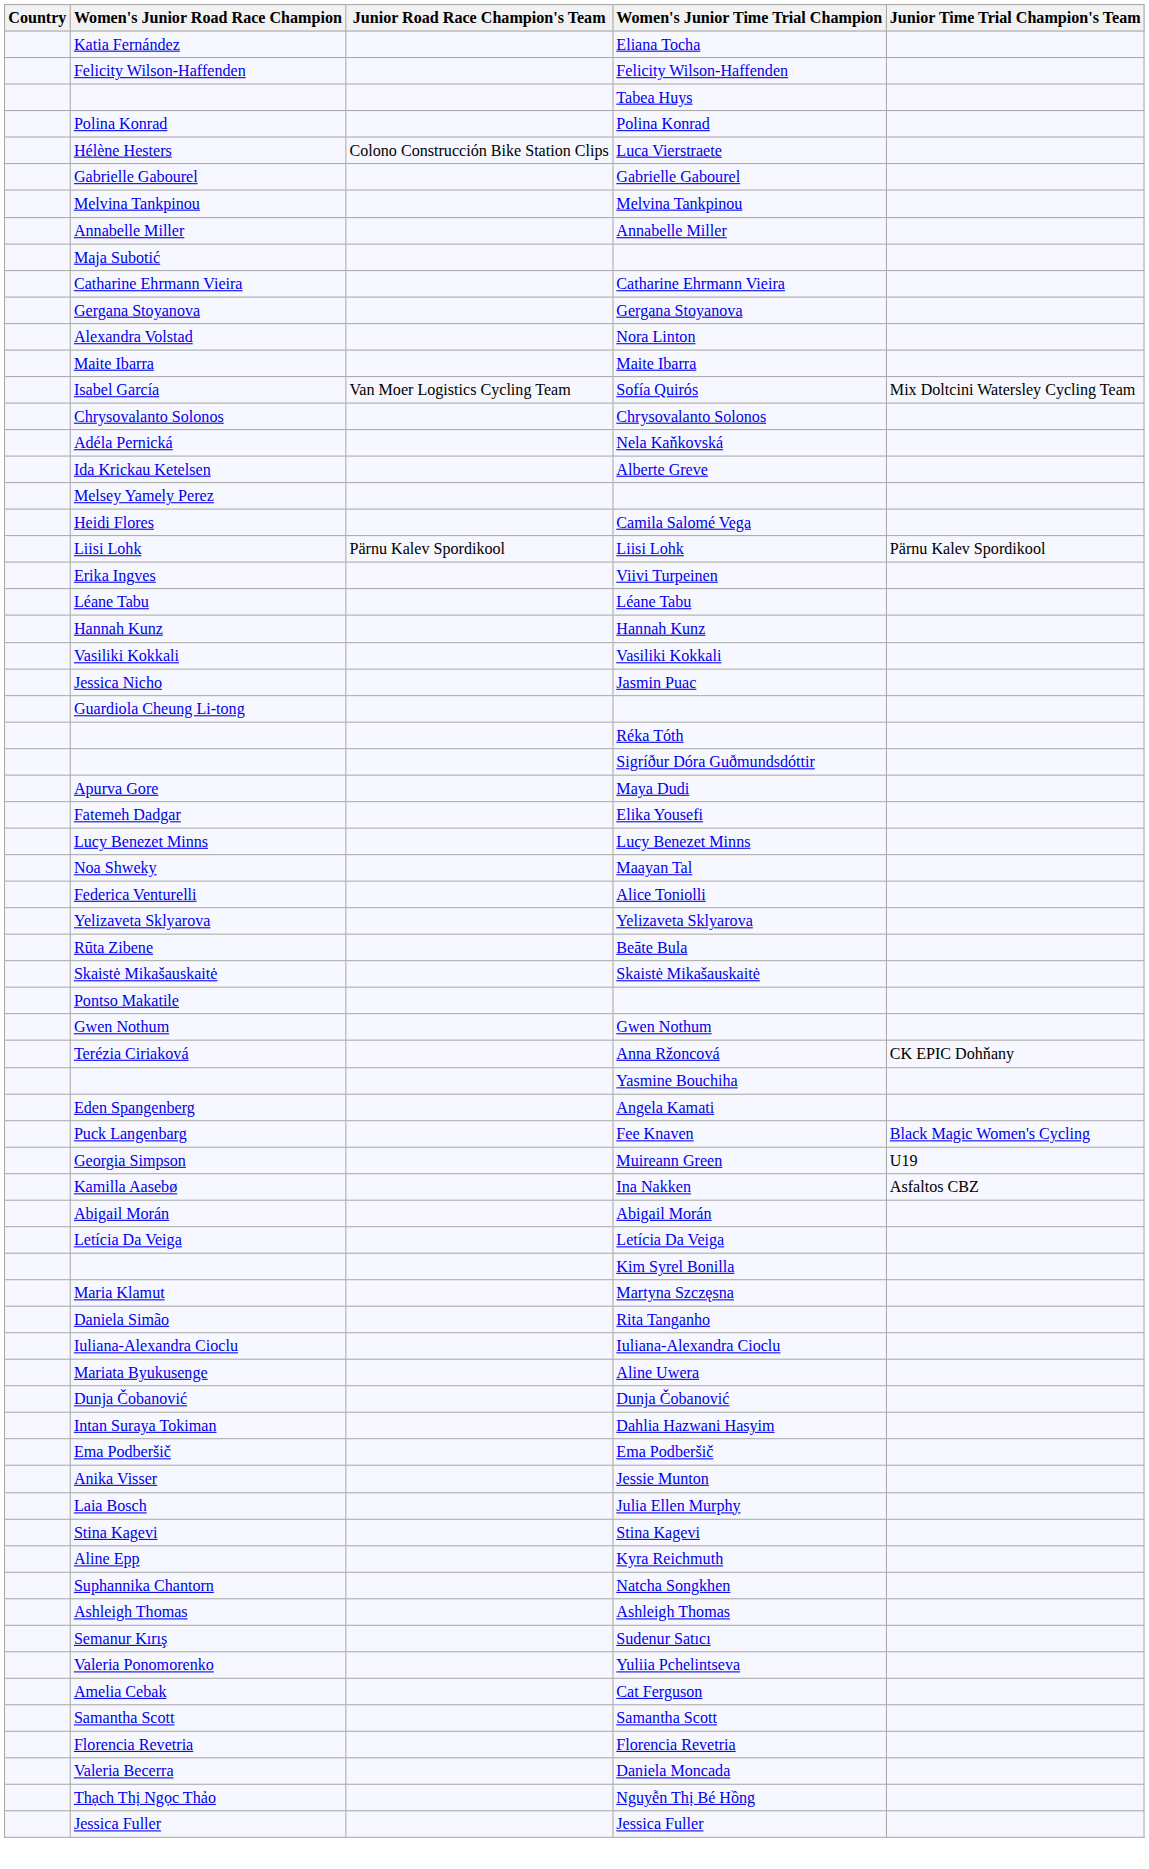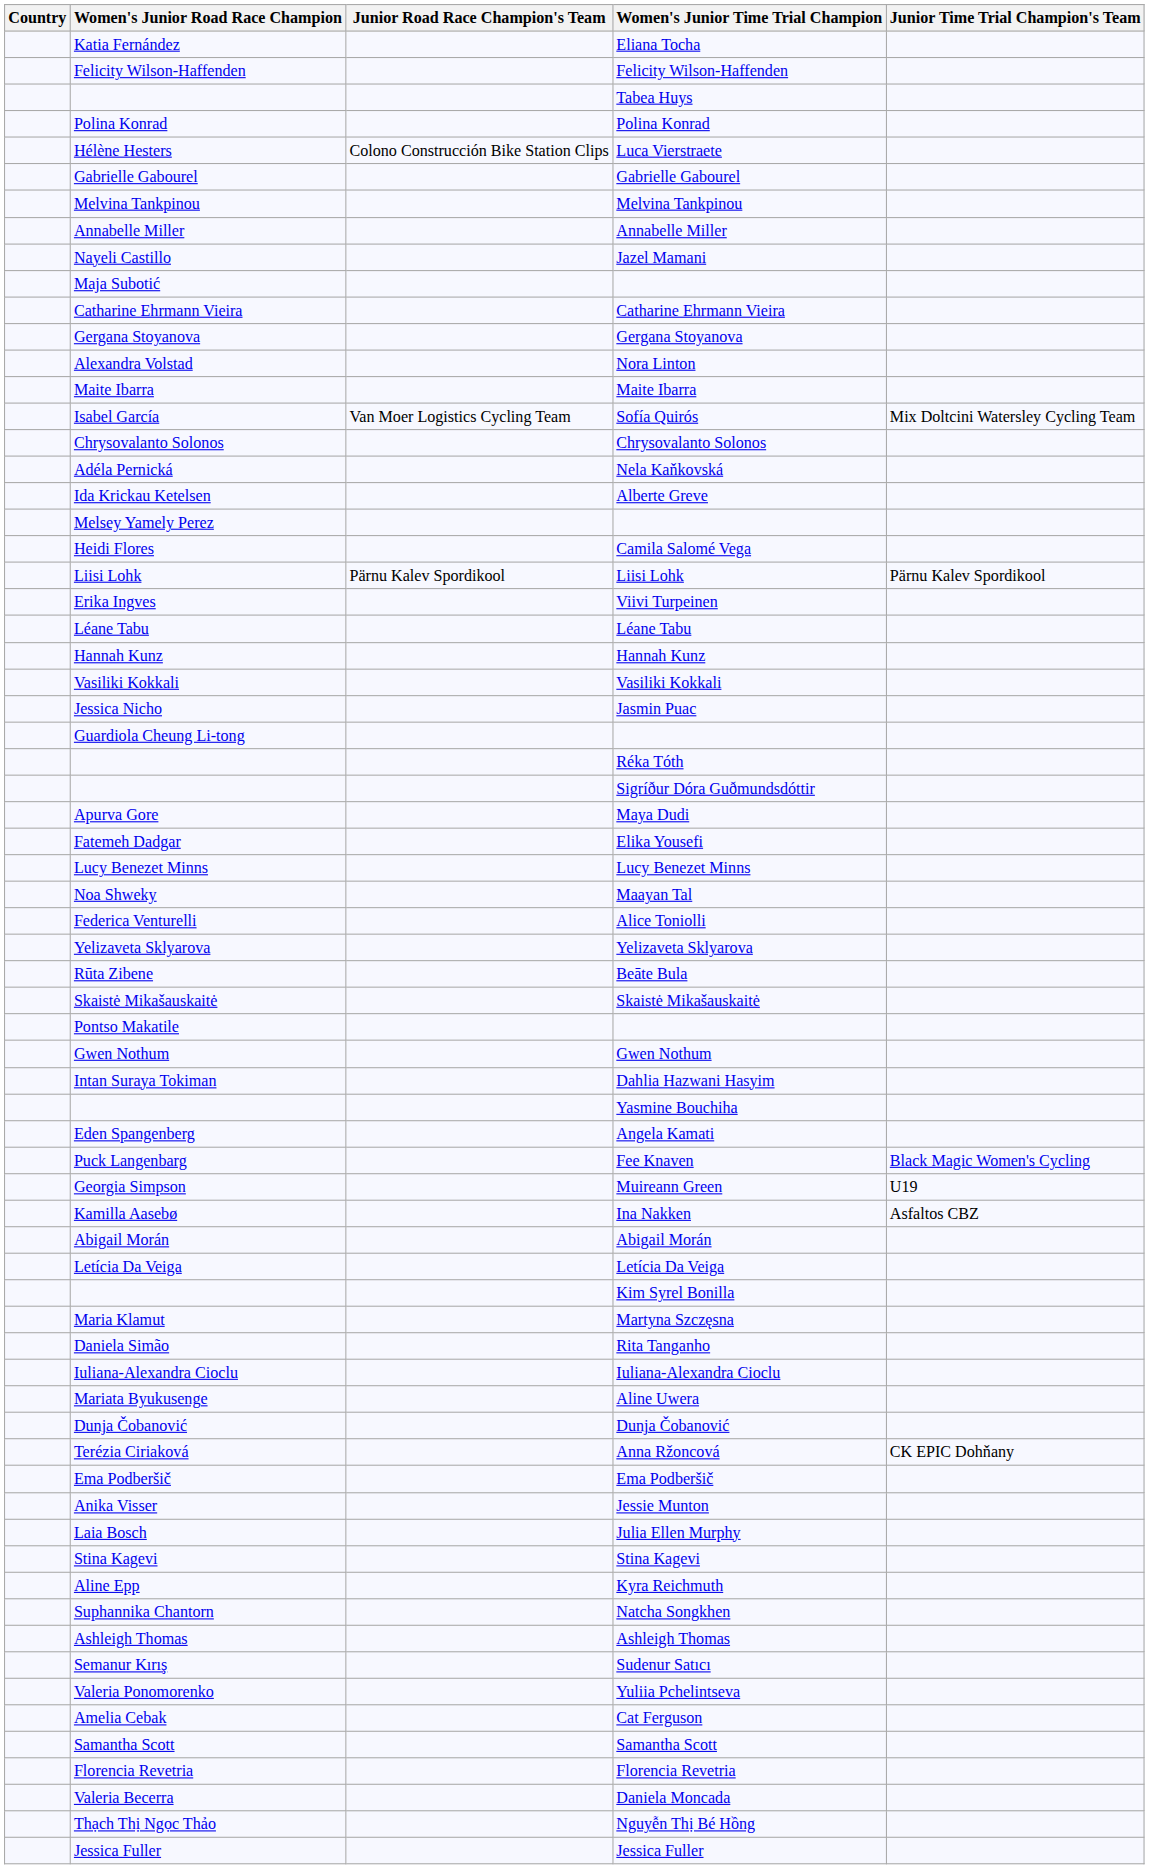 <table class="wikitable sortable"  style="background:#f7f8ff; font-size:95%; border:gray solid 1px;">
 <tr style="background:#ccc; text-align:center;">
 <th>Country</th>
 <th>Women's Junior Road Race Champion</th>
 <th>Junior Road Race Champion's Team</th>
 <th>Women's Junior Time Trial Champion</th>
 <th>Junior Time Trial Champion's Team</th>
 </tr>
 <tr style="vertical-align:top;">
 <td></td>
 <td><a href='#'>Katia Fernández</a></td>
 <td></td>
 <td><a href='#'>Eliana Tocha</a></td>
 <td></td>
 </tr>
 <tr style="vertical-align:top;">
 <td></td>
 <td><a href='#'>Felicity Wilson-Haffenden</a></td>
 <td></td>
 <td><a href='#'>Felicity Wilson-Haffenden</a></td>
 <td></td>
 </tr>
 <tr style="vertical-align:top;">
 <td></td>
 <td></td>
 <td></td>
 <td><a href='#'>Tabea Huys</a></td>
 <td></td>
 </tr>
 <tr style="vertical-align:top;">
 <td></td>
 <td><a href='#'>Polina Konrad</a></td>
 <td></td>
 <td><a href='#'>Polina Konrad</a></td>
 <td></td>
 </tr>
 <tr style="vertical-align:top;">
 <td></td>
 <td><a href='#'>Hélène Hesters</a></td>
 <td>Colono Construcción Bike Station Clips</td>
 <td><a href='#'>Luca Vierstraete</a></td>
 <td></td>
 </tr>
 <tr style="vertical-align:top;">
 <td></td>
 <td><a href='#'>Gabrielle Gabourel</a></td>
 <td></td>
 <td><a href='#'>Gabrielle Gabourel</a></td>
 <td></td>
 </tr>
 <tr style="vertical-align:top;">
 <td></td>
 <td><a href='#'>Melvina Tankpinou</a></td>
 <td></td>
 <td><a href='#'>Melvina Tankpinou</a></td>
 <td></td>
 </tr>
 <tr style="vertical-align:top;">
 <td></td>
 <td><a href='#'>Annabelle Miller</a></td>
 <td></td>
 <td><a href='#'>Annabelle Miller</a></td>
+<td></td>
+</tr>
+<tr style="vertical-align:top;">
+<td></td>
+<td><a href='#'>Nayeli Castillo</a></td>
+<td></td>
+<td><a href='#'>Jazel Mamani</a></td>
 <td></td>
 </tr>
 <tr style="vertical-align:top;">
 <td></td>
 <td><a href='#'>Maja Subotić</a></td>
 <td></td>
 <td></td>
 <td></td>
 </tr>
 <tr style="vertical-align:top;">
 <td></td>
 <td><a href='#'>Catharine Ehrmann Vieira</a></td>
 <td></td>
 <td><a href='#'>Catharine Ehrmann Vieira</a></td>
 <td></td>
 </tr>
 <tr style="vertical-align:top;">
 <td></td>
 <td><a href='#'>Gergana Stoyanova</a></td>
 <td></td>
 <td><a href='#'>Gergana Stoyanova</a></td>
 <td></td>
 </tr>
 <tr style="vertical-align:top;">
 <td></td>
 <td><a href='#'>Alexandra Volstad</a></td>
 <td></td>
 <td><a href='#'>Nora Linton</a></td>
 <td></td>
 </tr>
 <tr style="vertical-align:top;">
 <td></td>
 <td><a href='#'>Maite Ibarra</a></td>
 <td></td>
 <td><a href='#'>Maite Ibarra</a></td>
 <td></td>
 </tr>
 <tr style="vertical-align:top;">
 <td></td>
 <td><a href='#'>Isabel García</a></td>
 <td>Van Moer Logistics Cycling Team</td>
 <td><a href='#'>Sofía Quirós</a></td>
 <td>Mix Doltcini Watersley Cycling Team</td>
 </tr>
 <tr style="vertical-align:top;">
 <td></td>
 <td><a href='#'>Chrysovalanto Solonos</a></td>
 <td></td>
 <td><a href='#'>Chrysovalanto Solonos</a></td>
 <td></td>
 </tr>
 <tr style="vertical-align:top;">
 <td></td>
 <td><a href='#'>Adéla Pernická</a></td>
 <td></td>
 <td><a href='#'>Nela Kaňkovská</a></td>
 <td></td>
 </tr>
 <tr style="vertical-align:top;">
 <td></td>
 <td><a href='#'>Ida Krickau Ketelsen</a></td>
 <td></td>
 <td><a href='#'>Alberte Greve</a></td>
 <td></td>
 </tr>
 <tr style="vertical-align:top;">
 <td></td>
 <td><a href='#'>Melsey Yamely Perez</a></td>
 <td></td>
 <td></td>
 <td></td>
 </tr>
 <tr style="vertical-align:top;">
 <td></td>
 <td><a href='#'>Heidi Flores</a></td>
 <td></td>
 <td><a href='#'>Camila Salomé Vega</a></td>
 <td></td>
 </tr>
 <tr style="vertical-align:top;">
 <td></td>
 <td><a href='#'>Liisi Lohk</a></td>
 <td>Pärnu Kalev Spordikool</td>
 <td><a href='#'>Liisi Lohk</a></td>
 <td>Pärnu Kalev Spordikool</td>
 </tr>
 <tr style="vertical-align:top;">
 <td></td>
 <td><a href='#'>Erika Ingves</a></td>
 <td></td>
 <td><a href='#'>Viivi Turpeinen</a></td>
 <td></td>
 </tr>
 <tr style="vertical-align:top;">
 <td></td>
 <td><a href='#'>Léane Tabu</a></td>
 <td></td>
 <td><a href='#'>Léane Tabu</a></td>
 <td></td>
 </tr>
 <tr style="vertical-align:top;">
 <td></td>
 <td><a href='#'>Hannah Kunz</a></td>
 <td></td>
 <td><a href='#'>Hannah Kunz</a></td>
 <td></td>
 </tr>
 <tr style="vertical-align:top;">
 <td></td>
 <td><a href='#'>Vasiliki Kokkali</a></td>
 <td></td>
 <td><a href='#'>Vasiliki Kokkali</a></td>
 <td></td>
 </tr>
 <tr style="vertical-align:top;">
 <td></td>
 <td><a href='#'>Jessica Nicho</a></td>
 <td></td>
 <td><a href='#'>Jasmin Puac</a></td>
 <td></td>
 </tr>
 <tr style="vertical-align:top;">
 <td></td>
 <td><a href='#'>Guardiola Cheung Li-tong</a></td>
 <td></td>
 <td></td>
 <td></td>
 </tr>
 <tr style="vertical-align:top;">
 <td></td>
 <td></td>
 <td></td>
 <td><a href='#'>Réka Tóth</a></td>
 <td></td>
 </tr>
 <tr style="vertical-align:top;">
 <td></td>
 <td></td>
 <td></td>
 <td><a href='#'>Sigríður Dóra Guðmundsdóttir</a></td>
 <td></td>
 </tr>
 <tr style="vertical-align:top;">
 <td></td>
 <td><a href='#'>Apurva Gore</a></td>
 <td></td>
 <td><a href='#'>Maya Dudi</a></td>
 <td></td>
 </tr>
 <tr style="vertical-align:top;">
 <td></td>
 <td><a href='#'>Fatemeh Dadgar</a></td>
 <td></td>
 <td><a href='#'>Elika Yousefi</a></td>
 <td></td>
 </tr>
 <tr style="vertical-align:top;">
 <td></td>
 <td><a href='#'>Lucy Benezet Minns</a></td>
 <td></td>
 <td><a href='#'>Lucy Benezet Minns</a></td>
 <td></td>
 </tr>
 <tr style="vertical-align:top;">
 <td></td>
 <td><a href='#'>Noa Shweky</a></td>
 <td></td>
 <td><a href='#'>Maayan Tal</a></td>
 <td></td>
 </tr>
 <tr style="vertical-align:top;">
 <td></td>
 <td><a href='#'>Federica Venturelli</a></td>
 <td></td>
 <td><a href='#'>Alice Toniolli</a></td>
 <td></td>
 </tr>
 <tr style="vertical-align:top;">
 <td></td>
 <td><a href='#'>Yelizaveta Sklyarova</a></td>
 <td></td>
 <td><a href='#'>Yelizaveta Sklyarova</a></td>
 <td></td>
 </tr>
 <tr style="vertical-align:top;">
 <td></td>
 <td><a href='#'>Rūta Zibene</a></td>
 <td></td>
 <td><a href='#'>Beāte Bula</a></td>
 <td></td>
 </tr>
 <tr style="vertical-align:top;">
 <td></td>
 <td><a href='#'>Skaistė Mikašauskaitė</a></td>
 <td></td>
 <td><a href='#'>Skaistė Mikašauskaitė</a></td>
 <td></td>
 </tr>
 <tr style="vertical-align:top;">
 <td></td>
 <td><a href='#'>Pontso Makatile</a></td>
 <td></td>
 <td></td>
 <td></td>
 </tr>
 <tr style="vertical-align:top;">
 <td></td>
 <td><a href='#'>Gwen Nothum</a></td>
 <td></td>
 <td><a href='#'>Gwen Nothum</a></td>
 <td></td>
 </tr>
 <tr style="vertical-align:top;">
 <td></td>
-<td><a href='#'>Terézia Ciriaková</a></td>
+<td><a href='#'>Intan Suraya Tokiman</a></td>
 <td></td>
-<td><a href='#'>Anna Ržoncová</a></td>
-<td>CK EPIC Dohňany</td>
+<td><a href='#'>Dahlia Hazwani Hasyim</a></td>
+<td></td>
 </tr>
 <tr style="vertical-align:top;">
 <td></td>
 <td></td>
 <td></td>
 <td><a href='#'>Yasmine Bouchiha</a></td>
 <td></td>
 </tr>
 <tr style="vertical-align:top;">
 <td></td>
 <td><a href='#'>Eden Spangenberg</a></td>
 <td></td>
 <td><a href='#'>Angela Kamati</a></td>
 <td></td>
 </tr>
 <tr style="vertical-align:top;">
 <td></td>
 <td><a href='#'>Puck Langenbarg</a></td>
 <td></td>
 <td><a href='#'>Fee Knaven</a></td>
 <td><a href='#'>Black Magic Women's Cycling</a></td>
 </tr>
 <tr style="vertical-align:top;">
 <td></td>
 <td><a href='#'>Georgia Simpson</a></td>
 <td></td>
 <td><a href='#'>Muireann Green</a></td>
 <td> U19</td>
 </tr>
 <tr style="vertical-align:top;">
 <td></td>
 <td><a href='#'>Kamilla Aasebø</a></td>
 <td></td>
 <td><a href='#'>Ina Nakken</a></td>
 <td>Asfaltos CBZ</td>
 </tr>
 <tr style="vertical-align:top;">
 <td></td>
 <td><a href='#'>Abigail Morán</a></td>
 <td></td>
 <td><a href='#'>Abigail Morán</a></td>
 <td></td>
 </tr>
 <tr style="vertical-align:top;">
 <td></td>
 <td><a href='#'>Letícia Da Veiga</a></td>
 <td></td>
 <td><a href='#'>Letícia Da Veiga</a></td>
 <td></td>
 </tr>
 <tr style="vertical-align:top;">
 <td></td>
 <td></td>
 <td></td>
 <td><a href='#'>Kim Syrel Bonilla</a></td>
 <td></td>
 </tr>
 <tr style="vertical-align:top;">
 <td></td>
 <td><a href='#'>Maria Klamut</a></td>
 <td></td>
 <td><a href='#'>Martyna Szczęsna</a></td>
 <td></td>
 </tr>
 <tr style="vertical-align:top;">
 <td></td>
 <td><a href='#'>Daniela Simão</a></td>
 <td></td>
 <td><a href='#'>Rita Tanganho</a></td>
 <td></td>
 </tr>
 <tr style="vertical-align:top;">
 <td></td>
 <td><a href='#'>Iuliana-Alexandra Cioclu</a></td>
 <td></td>
 <td><a href='#'>Iuliana-Alexandra Cioclu</a></td>
 <td></td>
 </tr>
 <tr style="vertical-align:top;">
 <td></td>
 <td><a href='#'>Mariata Byukusenge</a></td>
 <td></td>
 <td><a href='#'>Aline Uwera</a></td>
 <td></td>
 </tr>
 <tr style="vertical-align:top;">
 <td></td>
 <td><a href='#'>Dunja Čobanović</a></td>
 <td></td>
 <td><a href='#'>Dunja Čobanović</a></td>
 <td></td>
 </tr>
 <tr style="vertical-align:top;">
 <td></td>
-<td><a href='#'>Intan Suraya Tokiman</a></td>
+<td><a href='#'>Terézia Ciriaková</a></td>
 <td></td>
-<td><a href='#'>Dahlia Hazwani Hasyim</a></td>
-<td></td>
+<td><a href='#'>Anna Ržoncová</a></td>
+<td>CK EPIC Dohňany</td>
 </tr>
 <tr style="vertical-align:top;">
 <td></td>
 <td><a href='#'>Ema Podberšič</a></td>
 <td></td>
 <td><a href='#'>Ema Podberšič</a></td>
 <td></td>
 </tr>
 <tr style="vertical-align:top;">
 <td></td>
 <td><a href='#'>Anika Visser</a></td>
 <td></td>
 <td><a href='#'>Jessie Munton</a></td>
 <td></td>
 </tr>
 <tr style="vertical-align:top;">
 <td></td>
 <td><a href='#'>Laia Bosch</a></td>
 <td></td>
 <td><a href='#'>Julia Ellen Murphy</a></td>
 <td></td>
 </tr>
 <tr style="vertical-align:top;">
 <td></td>
 <td><a href='#'>Stina Kagevi</a></td>
 <td></td>
 <td><a href='#'>Stina Kagevi</a></td>
 <td></td>
 </tr>
 <tr style="vertical-align:top;">
 <td></td>
 <td><a href='#'>Aline Epp</a></td>
 <td></td>
 <td><a href='#'>Kyra Reichmuth</a></td>
 <td></td>
 </tr>
 <tr style="vertical-align:top;">
 <td></td>
 <td><a href='#'>Suphannika Chantorn</a></td>
 <td></td>
 <td><a href='#'>Natcha Songkhen</a></td>
 <td></td>
 </tr>
 <tr style="vertical-align:top;">
 <td></td>
 <td><a href='#'>Ashleigh Thomas</a></td>
 <td></td>
 <td><a href='#'>Ashleigh Thomas</a></td>
 <td></td>
 </tr>
 <tr style="vertical-align:top;">
 <td></td>
 <td><a href='#'>Semanur Kırış</a></td>
 <td></td>
 <td><a href='#'>Sudenur Satıcı</a></td>
 <td></td>
 </tr>
 <tr style="vertical-align:top;">
 <td></td>
 <td><a href='#'>Valeria Ponomorenko</a></td>
 <td></td>
 <td><a href='#'>Yuliia Pchelintseva</a></td>
 <td></td>
 </tr>
 <tr style="vertical-align:top;">
 <td></td>
 <td><a href='#'>Amelia Cebak</a></td>
 <td></td>
 <td><a href='#'>Cat Ferguson</a></td>
 <td></td>
 </tr>
 <tr style="vertical-align:top;">
 <td></td>
 <td><a href='#'>Samantha Scott</a></td>
 <td></td>
 <td><a href='#'>Samantha Scott</a></td>
 <td></td>
 </tr>
 <tr style="vertical-align:top;">
 <td></td>
 <td><a href='#'>Florencia Revetria</a></td>
 <td></td>
 <td><a href='#'>Florencia Revetria</a></td>
 <td></td>
 </tr>
 <tr style="vertical-align:top;">
 <td></td>
 <td><a href='#'>Valeria Becerra</a></td>
 <td></td>
 <td><a href='#'>Daniela Moncada</a></td>
 <td></td>
 </tr>
 <tr style="vertical-align:top;">
 <td></td>
 <td><a href='#'>Thạch Thị Ngọc Thảo</a></td>
 <td></td>
 <td><a href='#'>Nguyễn Thị Bé Hồng</a></td>
 <td></td>
 </tr>
 <tr style="vertical-align:top;">
 <td></td>
 <td><a href='#'>Jessica Fuller</a></td>
 <td></td>
 <td><a href='#'>Jessica Fuller</a></td>
 <td></td>
 </tr>
 </table>
